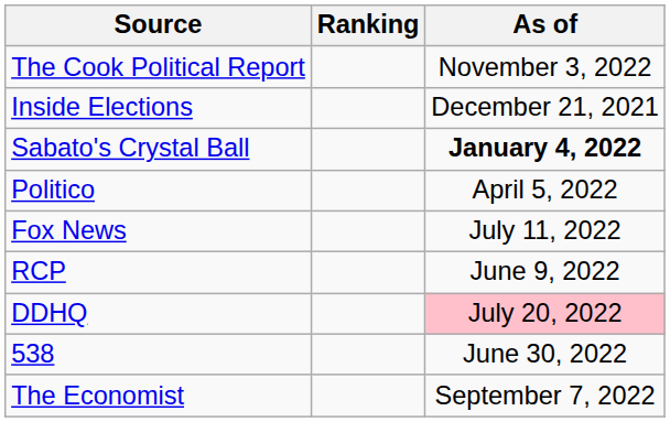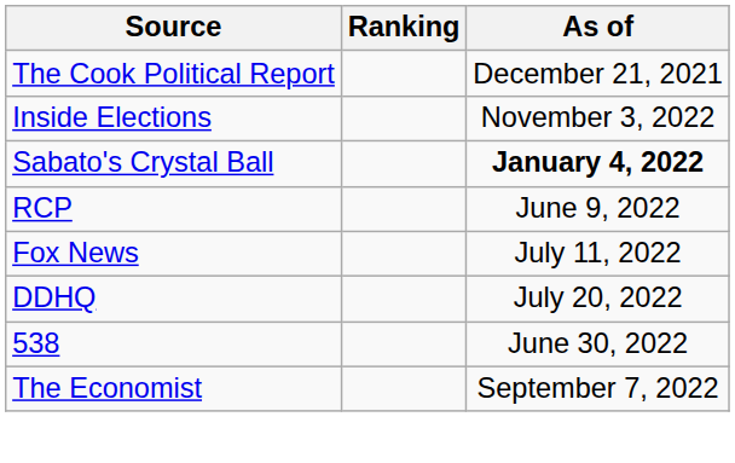 <table class="wikitable" style="text-align:center">
 <tr>
 <th>Source</th>
 <th>Ranking</th>
 <th>As of</th>
 </tr>
 <tr>
 <td align=left><a href='#'>The Cook Political Report</a></td>
 <td></td>
-<td>November 3, 2022</td>
+<td>December 21, 2021</td>
 </tr>
 <tr>
 <td align=left><a href='#'>Inside Elections</a></td>
 <td></td>
-<td>December 21, 2021</td>
+<td>November 3, 2022</td>
 </tr>
 <tr>
 <td align=left><a href='#'>Sabato's Crystal Ball</a></td>
 <td></td>
 <td><strong>January 4, 2022</strong></td>
 </tr>
 <tr>
-<td align=left><a href='#'>Politico</a></td>
+<td align="left"><a href='#'>RCP</a></td>
 <td></td>
-<td>April 5, 2022</td>
+<td>June 9, 2022</td>
 </tr>
 <tr>
 <td align=left><a href='#'>Fox News</a></td>
 <td></td>
 <td>July 11, 2022</td>
 </tr>
 <tr>
-<td align="left"><a href='#'>RCP</a></td>
-<td></td>
-<td>June 9, 2022</td>
-</tr>
-<tr>
 <td align="left"><a href='#'>DDHQ</a></td>
 <td></td>
-<td style="background: pink;">July 20, 2022</td>
+<td>July 20, 2022</td>
 </tr>
 <tr>
 <td align="left"><a href='#'>538</a></td>
 <td></td>
 <td>June 30, 2022</td>
 </tr>
 <tr>
 <td align="left"><a href='#'>The Economist</a></td>
 <td></td>
 <td>September 7, 2022</td>
 </tr>
 </table>
